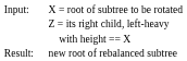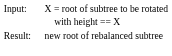 <table>
 <tr>
 <td style="width:4em;">Input:</td>
 <td>X = root of subtree to be rotated</td>
-</tr>
-<tr>
-<td></td>
-<td>Z = its right child, left-heavy</td>
 </tr>
 <tr>
 <td></td>
 <td>    with height == X</td>
 </tr>
 <tr>
 <td>Result:</td>
 <td>new root of rebalanced subtree</td>
 </tr>
 </table>
